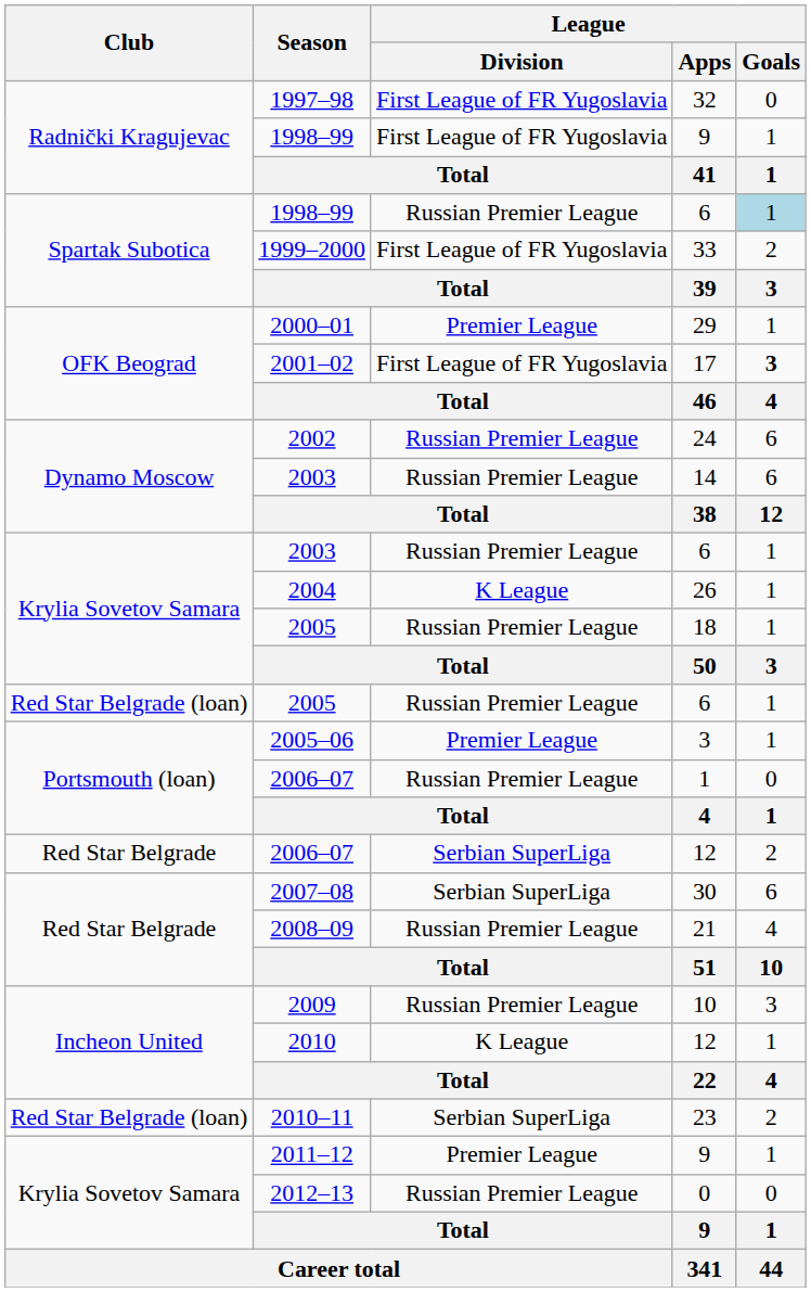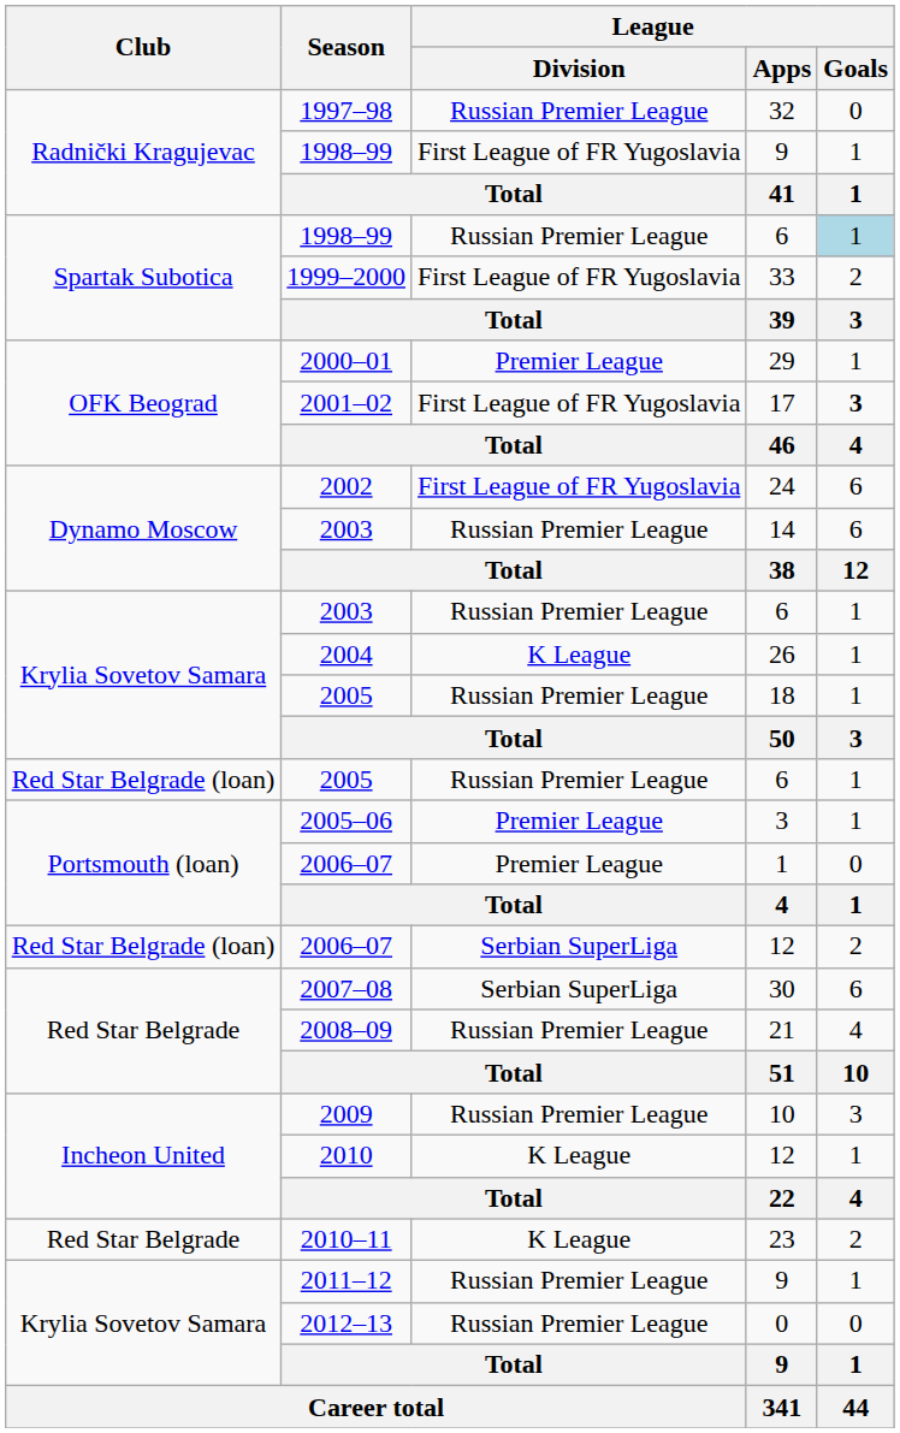 <table class="wikitable" style="text-align:center">
 <tr>
 <th rowspan="2">Club</th>
 <th rowspan="2">Season</th>
 <th colspan="3">League</th>
 </tr>
 <tr>
 <th>Division</th>
 <th>Apps</th>
 <th>Goals</th>
 </tr>
 <tr>
 <td rowspan="3"><a href='#'>Radnički Kragujevac</a></td>
 <td><a href='#'>1997–98</a></td>
-<td><a href='#'>First League of FR Yugoslavia</a></td>
+<td><a href='#'>Russian Premier League</a></td>
 <td>32</td>
 <td>0</td>
 </tr>
 <tr>
 <td><a href='#'>1998–99</a></td>
 <td>First League of FR Yugoslavia</td>
 <td>9</td>
 <td>1</td>
 </tr>
 <tr>
 <th colspan="2">Total</th>
 <th>41</th>
 <th>1</th>
 </tr>
 <tr>
 <td rowspan="3"><a href='#'>Spartak Subotica</a></td>
 <td><a href='#'>1998–99</a></td>
 <td>Russian Premier League</td>
 <td>6</td>
 <td style="background: lightblue;">1</td>
 </tr>
 <tr>
 <td><a href='#'>1999–2000</a></td>
 <td>First League of FR Yugoslavia</td>
 <td>33</td>
 <td>2</td>
 </tr>
 <tr>
 <th colspan="2">Total</th>
 <th>39</th>
 <th>3</th>
 </tr>
 <tr>
 <td rowspan="3"><a href='#'>OFK Beograd</a></td>
 <td><a href='#'>2000–01</a></td>
 <td><a href='#'>Premier League</a></td>
 <td>29</td>
 <td>1</td>
 </tr>
 <tr>
 <td><a href='#'>2001–02</a></td>
 <td>First League of FR Yugoslavia</td>
 <td>17</td>
 <td><strong>3</strong></td>
 </tr>
 <tr>
 <th colspan="2">Total</th>
 <th>46</th>
 <th>4</th>
 </tr>
 <tr>
 <td rowspan="3"><a href='#'>Dynamo Moscow</a></td>
 <td><a href='#'>2002</a></td>
-<td><a href='#'>Russian Premier League</a></td>
+<td><a href='#'>First League of FR Yugoslavia</a></td>
 <td>24</td>
 <td>6</td>
 </tr>
 <tr>
 <td><a href='#'>2003</a></td>
 <td>Russian Premier League</td>
 <td>14</td>
 <td>6</td>
 </tr>
 <tr>
 <th colspan="2">Total</th>
 <th>38</th>
 <th>12</th>
 </tr>
 <tr>
 <td rowspan="4"><a href='#'>Krylia Sovetov Samara</a></td>
 <td><a href='#'>2003</a></td>
 <td>Russian Premier League</td>
 <td>6</td>
 <td>1</td>
 </tr>
 <tr>
 <td><a href='#'>2004</a></td>
 <td><a href='#'>K League</a></td>
 <td>26</td>
 <td>1</td>
 </tr>
 <tr>
 <td><a href='#'>2005</a></td>
 <td>Russian Premier League</td>
 <td>18</td>
 <td>1</td>
 </tr>
 <tr>
 <th colspan="2">Total</th>
 <th>50</th>
 <th>3</th>
 </tr>
 <tr>
 <td><a href='#'>Red Star Belgrade</a> (loan)</td>
 <td><a href='#'>2005</a></td>
 <td>Russian Premier League</td>
 <td>6</td>
 <td>1</td>
 </tr>
 <tr>
 <td rowspan="3"><a href='#'>Portsmouth</a> (loan)</td>
 <td><a href='#'>2005–06</a></td>
 <td><a href='#'>Premier League</a></td>
 <td>3</td>
 <td>1</td>
 </tr>
 <tr>
 <td><a href='#'>2006–07</a></td>
-<td>Russian Premier League</td>
+<td>Premier League</td>
 <td>1</td>
 <td>0</td>
 </tr>
 <tr>
 <th colspan="2">Total</th>
 <th>4</th>
 <th>1</th>
 </tr>
 <tr>
-<td>Red Star Belgrade</td>
+<td><a href='#'>Red Star Belgrade</a> (loan)</td>
 <td><a href='#'>2006–07</a></td>
 <td><a href='#'>Serbian SuperLiga</a></td>
 <td>12</td>
 <td>2</td>
 </tr>
 <tr>
 <td rowspan="3">Red Star Belgrade</td>
 <td><a href='#'>2007–08</a></td>
 <td>Serbian SuperLiga</td>
 <td>30</td>
 <td>6</td>
 </tr>
 <tr>
 <td><a href='#'>2008–09</a></td>
 <td>Russian Premier League</td>
 <td>21</td>
 <td>4</td>
 </tr>
 <tr>
 <th colspan="2">Total</th>
 <th>51</th>
 <th>10</th>
 </tr>
 <tr>
 <td rowspan="3"><a href='#'>Incheon United</a></td>
 <td><a href='#'>2009</a></td>
 <td>Russian Premier League</td>
 <td>10</td>
 <td>3</td>
 </tr>
 <tr>
 <td><a href='#'>2010</a></td>
 <td>K League</td>
 <td>12</td>
 <td>1</td>
 </tr>
 <tr>
 <th colspan="2">Total</th>
 <th>22</th>
 <th>4</th>
 </tr>
 <tr>
-<td><a href='#'>Red Star Belgrade</a> (loan)</td>
+<td>Red Star Belgrade</td>
 <td><a href='#'>2010–11</a></td>
-<td>Serbian SuperLiga</td>
+<td>K League</td>
 <td>23</td>
 <td>2</td>
 </tr>
 <tr>
 <td rowspan="3">Krylia Sovetov Samara</td>
 <td><a href='#'>2011–12</a></td>
-<td>Premier League</td>
+<td>Russian Premier League</td>
 <td>9</td>
 <td>1</td>
 </tr>
 <tr>
 <td><a href='#'>2012–13</a></td>
 <td>Russian Premier League</td>
 <td>0</td>
 <td>0</td>
 </tr>
 <tr>
 <th colspan="2">Total</th>
 <th>9</th>
 <th>1</th>
 </tr>
 <tr>
 <th colspan="3">Career total</th>
 <th>341</th>
 <th>44</th>
 </tr>
 </table>
